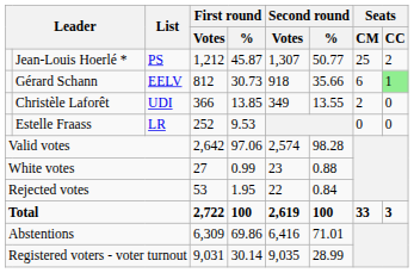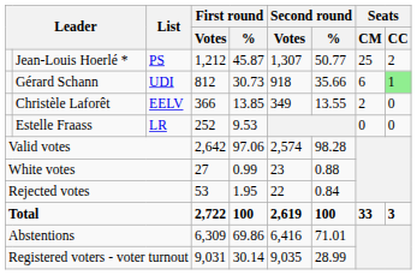 <table class="wikitable">
 <tr>
 <th colspan="2" rowspan="2">Leader</th>
 <th rowspan="2">List</th>
 <th colspan="2">First round</th>
 <th colspan="2">Second round</th>
 <th colspan="2">Seats</th>
 </tr>
 <tr>
 <th>Votes</th>
 <th>%</th>
 <th>Votes</th>
 <th>%</th>
 <th>CM</th>
 <th>CC</th>
 </tr>
 <tr>
 <td bgcolor=></td>
 <td>Jean-Louis Hoerlé *</td>
 <td><a href='#'>PS</a></td>
 <td>1,212</td>
 <td>45.87</td>
 <td>1,307</td>
 <td>50.77</td>
 <td>25</td>
 <td>2</td>
 </tr>
 <tr>
 <td bgcolor=></td>
 <td>Gérard Schann</td>
-<td><a href='#'>EELV</a></td>
+<td><a href='#'>UDI</a></td>
 <td>812</td>
 <td>30.73</td>
 <td>918</td>
 <td>35.66</td>
 <td>6</td>
 <td style="background: lightgreen;">1</td>
 </tr>
 <tr>
 <td bgcolor=></td>
 <td>Christèle Laforêt</td>
-<td><a href='#'>UDI</a></td>
+<td><a href='#'>EELV</a></td>
 <td>366</td>
 <td>13.85</td>
 <td>349</td>
 <td>13.55</td>
 <td>2</td>
 <td>0</td>
 </tr>
 <tr>
 <td bgcolor=></td>
 <td>Estelle Fraass</td>
 <td><a href='#'>LR</a></td>
 <td>252</td>
 <td>9.53</td>
 <th colspan="2"></th>
 <td>0</td>
 <td>0</td>
 </tr>
 <tr>
 <td colspan="3">Valid votes</td>
 <td>2,642</td>
 <td>97.06</td>
 <td>2,574</td>
 <td>98.28</td>
 <th colspan="2" rowspan="3"></th>
 </tr>
 <tr>
 <td colspan="3">White votes</td>
 <td>27</td>
 <td>0.99</td>
 <td>23</td>
 <td>0.88</td>
 </tr>
 <tr>
 <td colspan="3">Rejected votes</td>
 <td>53</td>
 <td>1.95</td>
 <td>22</td>
 <td>0.84</td>
 </tr>
 <tr>
 <td colspan="3"><strong>Total</strong></td>
 <td><strong>2,722</strong></td>
 <td><strong>100</strong></td>
 <td><strong>2,619</strong></td>
 <td><strong>100</strong></td>
 <td><strong>33</strong></td>
 <td><strong>3</strong></td>
 </tr>
 <tr>
 <td colspan="3">Abstentions</td>
 <td>6,309</td>
 <td>69.86</td>
 <td>6,416</td>
 <td>71.01</td>
 <th colspan="2" rowspan="2"></th>
 </tr>
 <tr>
 <td colspan="3">Registered voters - voter turnout</td>
 <td>9,031</td>
 <td>30.14</td>
 <td>9,035</td>
 <td>28.99</td>
 </tr>
 </table>
